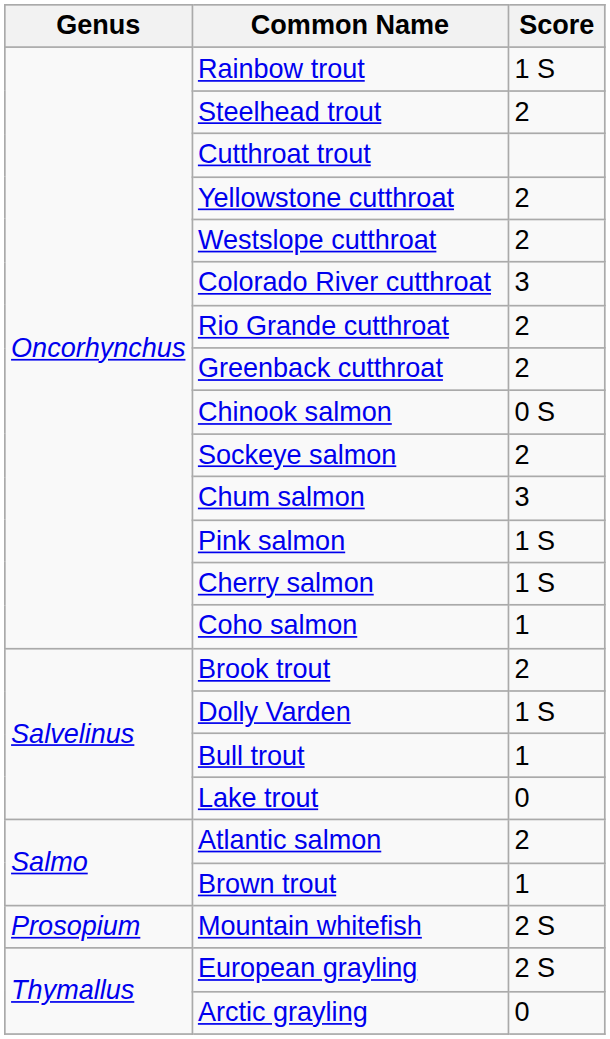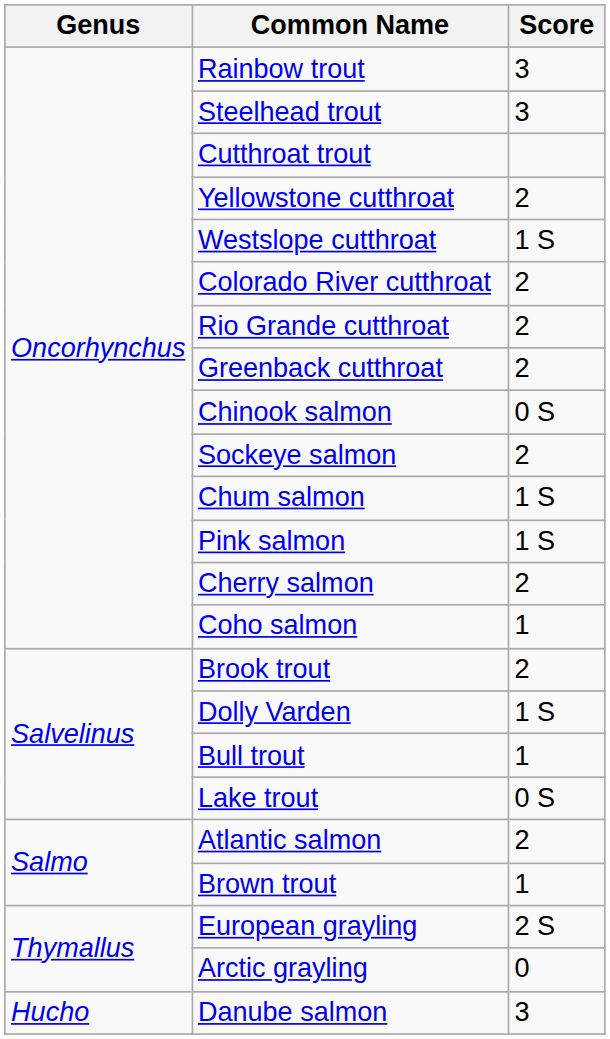 <table class=wikitable>
 <tr>
 <th width="100">Genus</th>
 <th width="180">Common Name</th>
 <th width="50">Score</th>
 </tr>
 <tr>
 <td rowspan=14><em><a href='#'>Oncorhynchus</a></em></td>
 <td><a href='#'>Rainbow trout</a></td>
-<td>1 S</td>
+<td>3</td>
 </tr>
 <tr>
 <td><a href='#'>Steelhead trout</a></td>
-<td>2</td>
+<td>3</td>
 </tr>
 <tr>
 <td><a href='#'>Cutthroat trout</a></td>
 <td></td>
 </tr>
 <tr>
 <td><a href='#'>Yellowstone cutthroat</a></td>
 <td>2</td>
 </tr>
 <tr>
 <td><a href='#'>Westslope cutthroat</a></td>
-<td>2</td>
+<td>1 S</td>
 </tr>
 <tr>
 <td><a href='#'>Colorado River cutthroat</a></td>
-<td>3</td>
+<td>2</td>
 </tr>
 <tr>
 <td><a href='#'>Rio Grande cutthroat</a></td>
 <td>2</td>
 </tr>
 <tr>
 <td><a href='#'>Greenback cutthroat</a></td>
 <td>2</td>
 </tr>
 <tr>
 <td><a href='#'>Chinook salmon</a></td>
 <td>0 S</td>
 </tr>
 <tr>
 <td><a href='#'>Sockeye salmon</a></td>
 <td>2</td>
 </tr>
 <tr>
 <td><a href='#'>Chum salmon</a></td>
-<td>3</td>
+<td>1 S</td>
 </tr>
 <tr>
 <td><a href='#'>Pink salmon</a></td>
 <td>1 S</td>
 </tr>
 <tr>
 <td><a href='#'>Cherry salmon</a></td>
-<td>1 S</td>
+<td>2</td>
 </tr>
 <tr>
 <td><a href='#'>Coho salmon</a></td>
 <td>1</td>
 </tr>
 <tr>
 <td rowspan=4><em><a href='#'>Salvelinus</a></em></td>
 <td><a href='#'>Brook trout</a></td>
 <td>2</td>
 </tr>
 <tr>
 <td><a href='#'>Dolly Varden</a></td>
 <td>1 S</td>
 </tr>
 <tr>
 <td><a href='#'>Bull trout</a></td>
 <td>1</td>
 </tr>
 <tr>
 <td><a href='#'>Lake trout</a></td>
-<td>0</td>
+<td>0 S</td>
 </tr>
 <tr>
 <td rowspan=2><em><a href='#'>Salmo</a></em></td>
 <td><a href='#'>Atlantic salmon</a></td>
 <td>2</td>
 </tr>
 <tr>
 <td><a href='#'>Brown trout</a></td>
 <td>1</td>
 </tr>
 <tr>
-<td><em><a href='#'>Prosopium</a></em></td>
-<td><a href='#'>Mountain whitefish</a></td>
-<td>2 S</td>
-</tr>
-<tr>
 <td rowspan=2><em><a href='#'>Thymallus</a></em></td>
 <td><a href='#'>European grayling</a></td>
 <td>2 S</td>
 </tr>
 <tr>
 <td><a href='#'>Arctic grayling</a></td>
 <td>0</td>
 </tr>
+<tr>
+<td><em><a href='#'>Hucho</a></em></td>
+<td><a href='#'>Danube salmon</a></td>
+<td>3</td>
+</tr>
 </table>
